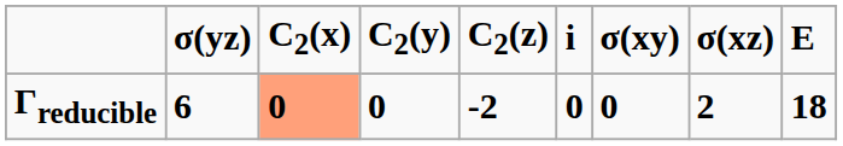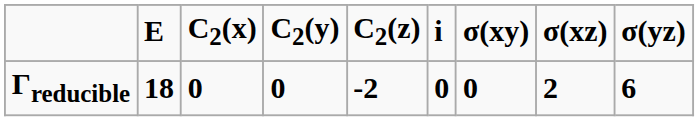 <table class="wikitable">
 <tr>
 <td></td>
-<td><strong>σ(yz)</strong></td>
+<td><strong>E</strong></td>
 <td><strong>C<sub>2</sub>(x)</strong></td>
 <td><strong>C<sub>2</sub>(y)</strong></td>
 <td><strong>C<sub>2</sub>(z)</strong></td>
 <td><strong>i</strong></td>
 <td><strong>σ(xy)</strong></td>
 <td><strong>σ(xz)</strong></td>
-<td><strong>E</strong></td>
+<td><strong>σ(yz)</strong></td>
 </tr>
 <tr>
 <td><strong>Γ<sub>reducible</sub></strong></td>
-<td><strong>6</strong></td>
-<td style="background: lightsalmon;"><strong>0</strong></td>
+<td><strong>18</strong></td>
+<td><strong>0</strong></td>
 <td><strong>0</strong></td>
 <td><strong>-2</strong></td>
 <td><strong>0</strong></td>
 <td><strong>0</strong></td>
 <td><strong>2</strong></td>
-<td><strong>18</strong></td>
+<td><strong>6</strong></td>
 </tr>
 </table>
